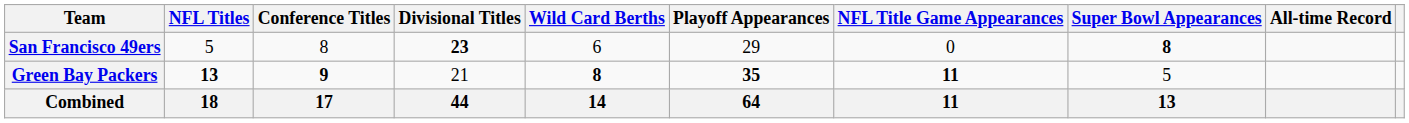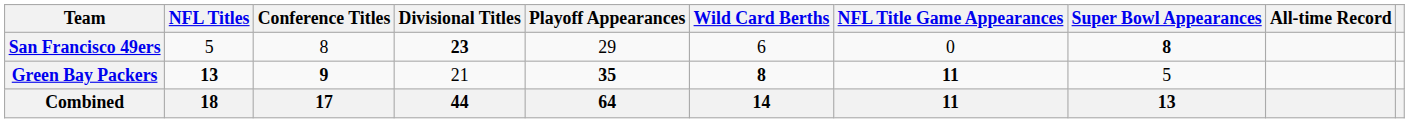 <table class="wikitable" style="text-align:center;">
 <tr>
 <th scope="col">Team</th>
 <th scope="col"><a href='#'>NFL Titles</a></th>
 <th scope="col">Conference Titles</th>
 <th scope="col">Divisional Titles</th>
+<th scope="col">Playoff Appearances</th>
 <th scope="col"><a href='#'>Wild Card Berths</a></th>
-<th scope="col">Playoff Appearances</th>
 <th scope="col"><a href='#'>NFL Title Game Appearances</a></th>
 <th scope="col"><a href='#'>Super Bowl Appearances</a></th>
 <th scope="col">All-time Record</th>
 <th scope="col"></th>
 </tr>
 <tr>
 <th scope="row"><a href='#'>San Francisco 49ers</a></th>
 <td>5</td>
 <td>8</td>
 <td><strong>23</strong></td>
+<td>29</td>
 <td>6</td>
-<td>29</td>
 <td>0</td>
 <td><strong>8</strong></td>
 <td></td>
 <td></td>
 </tr>
 <tr>
 <th scope="row"><a href='#'>Green Bay Packers</a></th>
 <td><strong>13</strong></td>
 <td><strong>9</strong></td>
 <td>21</td>
+<td><strong>35</strong></td>
 <td><strong>8</strong></td>
-<td><strong>35</strong></td>
 <td><strong>11</strong></td>
 <td>5</td>
 <td><strong></strong></td>
 <td></td>
 </tr>
 <tr>
 <th>Combined</th>
 <th>18</th>
 <th>17</th>
 <th>44</th>
+<th>64</th>
 <th>14</th>
-<th>64</th>
 <th>11</th>
 <th>13</th>
 <th></th>
 <th></th>
 </tr>
 </table>
